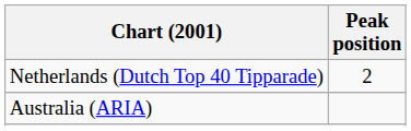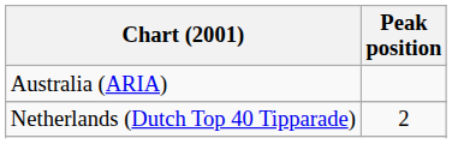 <table class="wikitable sortable" border="1">
 <tr>
 <th>Chart (2001)</th>
 <th>Peak<br>position</th>
 </tr>
 <tr>
-<td>Netherlands (<a href='#'>Dutch Top 40 Tipparade</a>)</td>
-<td align="center">2</td>
+<td>Australia (<a href='#'>ARIA</a>)</td>
+<td></td>
 </tr>
 <tr>
 </tr>
 <tr>
 </tr>
 <tr>
-<td>Australia (<a href='#'>ARIA</a>)</td>
-<td></td>
+<td>Netherlands (<a href='#'>Dutch Top 40 Tipparade</a>)</td>
+<td align="center">2</td>
 </tr>
 <tr>
 </tr>
 <tr>
 </tr>
 <tr>
 </tr>
 <tr>
 </tr>
 <tr>
 </tr>
 <tr>
 </tr>
 <tr>
 </tr>
 <tr>
 </tr>
 <tr>
 </tr>
 </table>
